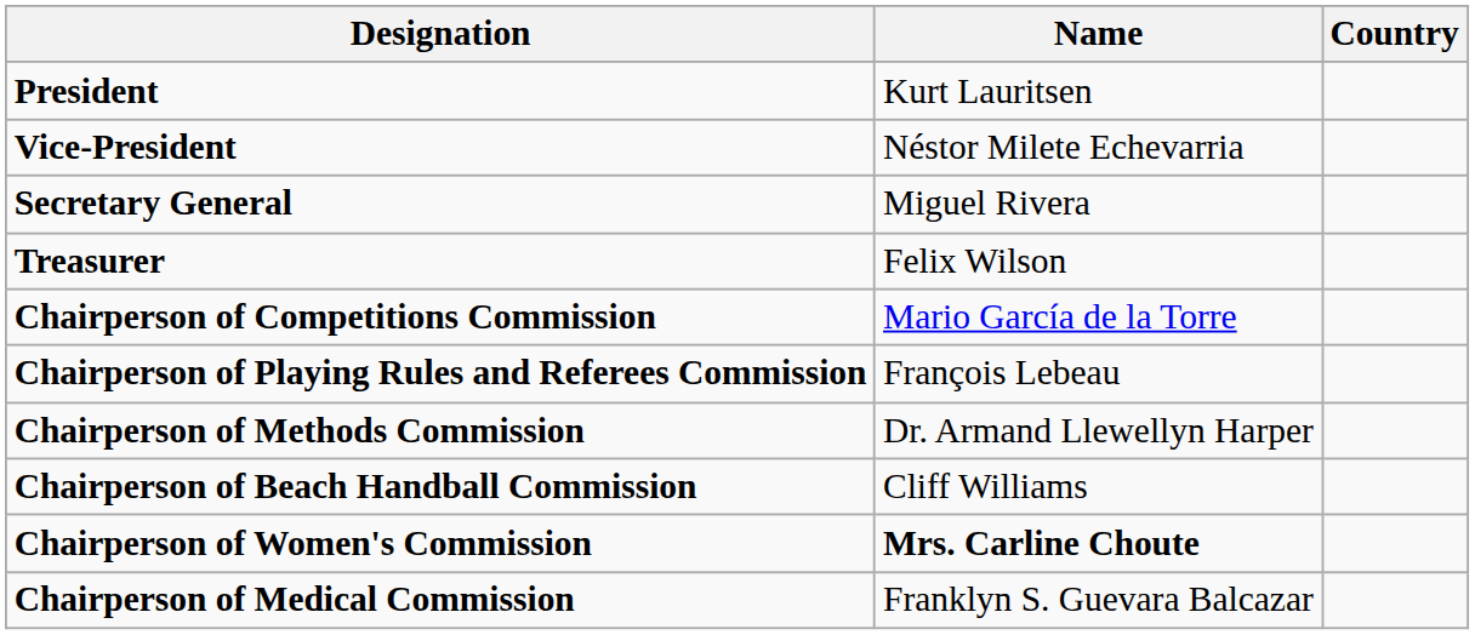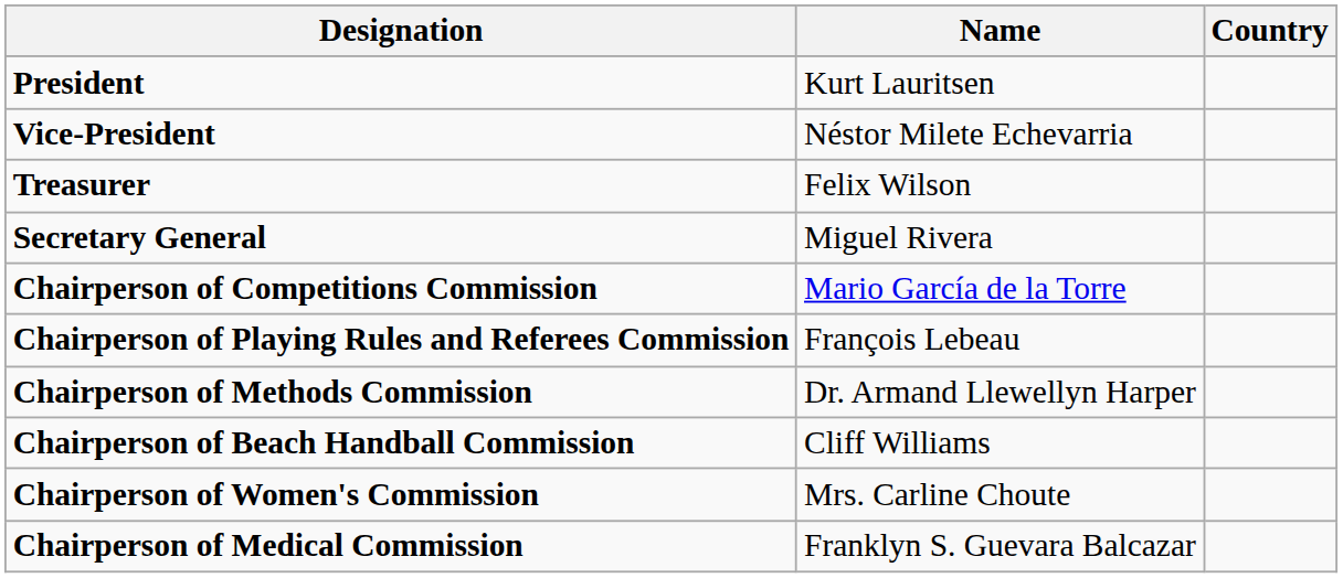 <table class="wikitable">
 <tr>
 <th>Designation</th>
 <th>Name</th>
 <th>Country</th>
 </tr>
 <tr>
 <td><strong>President</strong></td>
 <td>Kurt Lauritsen</td>
 <td></td>
 </tr>
 <tr>
 <td><strong>Vice-President</strong></td>
 <td>Néstor Milete Echevarria</td>
 <td></td>
 </tr>
 <tr>
-<td><strong>Secretary General</strong></td>
-<td>Miguel Rivera</td>
+<td><strong>Treasurer</strong></td>
+<td>Felix Wilson</td>
 <td></td>
 </tr>
 <tr>
-<td><strong>Treasurer</strong></td>
-<td>Felix Wilson</td>
+<td><strong>Secretary General</strong></td>
+<td>Miguel Rivera</td>
 <td></td>
 </tr>
 <tr>
 <td><strong>Chairperson of Competitions Commission</strong></td>
 <td><a href='#'>Mario García de la Torre</a></td>
 <td></td>
 </tr>
 <tr>
 <td><strong>Chairperson of Playing Rules and Referees Commission</strong></td>
 <td>François Lebeau</td>
 <td></td>
 </tr>
 <tr>
 <td><strong>Chairperson of Methods Commission</strong></td>
 <td>Dr. Armand Llewellyn Harper</td>
 <td></td>
 </tr>
 <tr>
 <td><strong>Chairperson of Beach Handball Commission</strong></td>
 <td>Cliff Williams</td>
 <td></td>
 </tr>
 <tr>
 <td><strong>Chairperson of Women's Commission</strong></td>
-<td><strong>Mrs. Carline Choute</strong></td>
+<td>Mrs. Carline Choute</td>
 <td></td>
 </tr>
 <tr>
 <td><strong>Chairperson of Medical Commission</strong></td>
 <td>Franklyn S. Guevara Balcazar</td>
 <td></td>
 </tr>
 </table>
